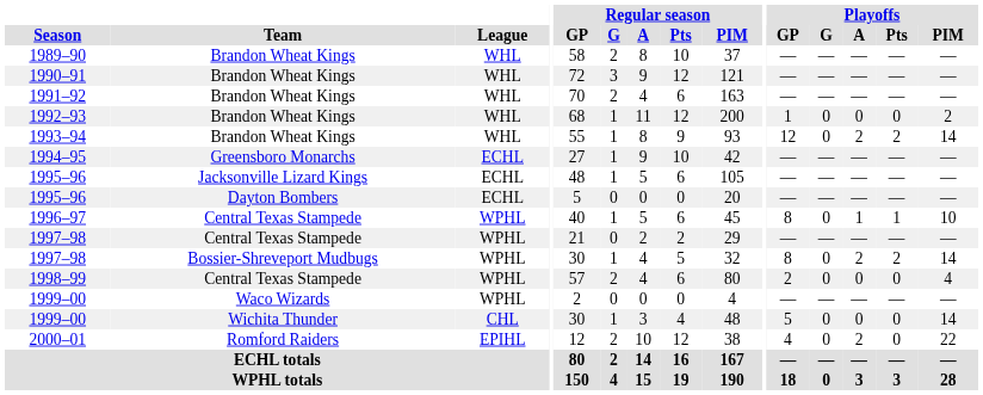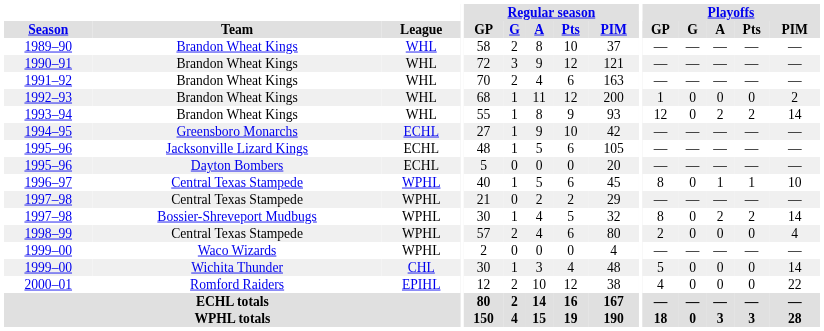 <table border="0" cellpadding="1" cellspacing="0" style="text-align:center; width:60em">
 <tr bgcolor="#e0e0e0">
 <th colspan="3" bgcolor="#ffffff"></th>
 <th rowspan="99" bgcolor="#ffffff"></th>
 <th colspan="5"><a href='#'>Regular season</a></th>
 <th rowspan="99" bgcolor="#ffffff"></th>
 <th colspan="5"><a href='#'>Playoffs</a></th>
 </tr>
 <tr bgcolor="#e0e0e0">
 <th><a href='#'>Season</a></th>
 <th>Team</th>
 <th>League</th>
 <th>GP</th>
 <th><a href='#'>G</a></th>
 <th><a href='#'>A</a></th>
 <th><a href='#'>Pts</a></th>
 <th><a href='#'>PIM</a></th>
 <th>GP</th>
 <th>G</th>
 <th>A</th>
 <th>Pts</th>
 <th>PIM</th>
 </tr>
 <tr>
 <td><a href='#'>1989–90</a></td>
 <td><a href='#'>Brandon Wheat Kings</a></td>
 <td><a href='#'>WHL</a></td>
 <td>58</td>
 <td>2</td>
 <td>8</td>
 <td>10</td>
 <td>37</td>
 <td>—</td>
 <td>—</td>
 <td>—</td>
 <td>—</td>
 <td>—</td>
 </tr>
 <tr bgcolor="#f0f0f0">
 <td><a href='#'>1990–91</a></td>
 <td>Brandon Wheat Kings</td>
 <td>WHL</td>
 <td>72</td>
 <td>3</td>
 <td>9</td>
 <td>12</td>
 <td>121</td>
 <td>—</td>
 <td>—</td>
 <td>—</td>
 <td>—</td>
 <td>—</td>
 </tr>
 <tr>
 <td><a href='#'>1991–92</a></td>
 <td>Brandon Wheat Kings</td>
 <td>WHL</td>
 <td>70</td>
 <td>2</td>
 <td>4</td>
 <td>6</td>
 <td>163</td>
 <td>—</td>
 <td>—</td>
 <td>—</td>
 <td>—</td>
 <td>—</td>
 </tr>
 <tr bgcolor="#f0f0f0">
 <td><a href='#'>1992–93</a></td>
 <td>Brandon Wheat Kings</td>
 <td>WHL</td>
 <td>68</td>
 <td>1</td>
 <td>11</td>
 <td>12</td>
 <td>200</td>
 <td>1</td>
 <td>0</td>
 <td>0</td>
 <td>0</td>
 <td>2</td>
 </tr>
 <tr>
 <td><a href='#'>1993–94</a></td>
 <td>Brandon Wheat Kings</td>
 <td>WHL</td>
 <td>55</td>
 <td>1</td>
 <td>8</td>
 <td>9</td>
 <td>93</td>
 <td>12</td>
 <td>0</td>
 <td>2</td>
 <td>2</td>
 <td>14</td>
 </tr>
 <tr bgcolor="#f0f0f0">
 <td><a href='#'>1994–95</a></td>
 <td><a href='#'>Greensboro Monarchs</a></td>
 <td><a href='#'>ECHL</a></td>
 <td>27</td>
 <td>1</td>
 <td>9</td>
 <td>10</td>
 <td>42</td>
 <td>—</td>
 <td>—</td>
 <td>—</td>
 <td>—</td>
 <td>—</td>
 </tr>
 <tr>
 <td><a href='#'>1995–96</a></td>
 <td><a href='#'>Jacksonville Lizard Kings</a></td>
 <td>ECHL</td>
 <td>48</td>
 <td>1</td>
 <td>5</td>
 <td>6</td>
 <td>105</td>
 <td>—</td>
 <td>—</td>
 <td>—</td>
 <td>—</td>
 <td>—</td>
 </tr>
 <tr bgcolor="#f0f0f0">
 <td><a href='#'>1995–96</a></td>
 <td><a href='#'>Dayton Bombers</a></td>
 <td>ECHL</td>
 <td>5</td>
 <td>0</td>
 <td>0</td>
 <td>0</td>
 <td>20</td>
 <td>—</td>
 <td>—</td>
 <td>—</td>
 <td>—</td>
 <td>—</td>
 </tr>
 <tr>
 <td><a href='#'>1996–97</a></td>
 <td><a href='#'>Central Texas Stampede</a></td>
 <td><a href='#'>WPHL</a></td>
 <td>40</td>
 <td>1</td>
 <td>5</td>
 <td>6</td>
 <td>45</td>
 <td>8</td>
 <td>0</td>
 <td>1</td>
 <td>1</td>
 <td>10</td>
 </tr>
 <tr bgcolor="#f0f0f0">
 <td><a href='#'>1997–98</a></td>
 <td>Central Texas Stampede</td>
 <td>WPHL</td>
 <td>21</td>
 <td>0</td>
 <td>2</td>
 <td>2</td>
 <td>29</td>
 <td>—</td>
 <td>—</td>
 <td>—</td>
 <td>—</td>
 <td>—</td>
 </tr>
 <tr>
 <td><a href='#'>1997–98</a></td>
 <td><a href='#'>Bossier-Shreveport Mudbugs</a></td>
 <td>WPHL</td>
 <td>30</td>
 <td>1</td>
 <td>4</td>
 <td>5</td>
 <td>32</td>
 <td>8</td>
 <td>0</td>
 <td>2</td>
 <td>2</td>
 <td>14</td>
 </tr>
 <tr bgcolor="#f0f0f0">
 <td><a href='#'>1998–99</a></td>
 <td>Central Texas Stampede</td>
 <td>WPHL</td>
 <td>57</td>
 <td>2</td>
 <td>4</td>
 <td>6</td>
 <td>80</td>
 <td>2</td>
 <td>0</td>
 <td>0</td>
 <td>0</td>
 <td>4</td>
 </tr>
 <tr>
 <td><a href='#'>1999–00</a></td>
 <td><a href='#'>Waco Wizards</a></td>
 <td>WPHL</td>
 <td>2</td>
 <td>0</td>
 <td>0</td>
 <td>0</td>
 <td>4</td>
 <td>—</td>
 <td>—</td>
 <td>—</td>
 <td>—</td>
 <td>—</td>
 </tr>
 <tr bgcolor="#f0f0f0">
 <td><a href='#'>1999–00</a></td>
 <td><a href='#'>Wichita Thunder</a></td>
 <td><a href='#'>CHL</a></td>
 <td>30</td>
 <td>1</td>
 <td>3</td>
 <td>4</td>
 <td>48</td>
 <td>5</td>
 <td>0</td>
 <td>0</td>
 <td>0</td>
 <td>14</td>
 </tr>
 <tr>
 <td><a href='#'>2000–01</a></td>
 <td><a href='#'>Romford Raiders</a></td>
 <td><a href='#'>EPIHL</a></td>
 <td>12</td>
 <td>2</td>
 <td>10</td>
 <td>12</td>
 <td>38</td>
 <td>4</td>
 <td>0</td>
-<td>2</td>
+<td>0</td>
 <td>0</td>
 <td>22</td>
 </tr>
 <tr>
 </tr>
 <tr ALIGN="center" bgcolor="#e0e0e0">
 <th colspan="3">ECHL totals</th>
 <th ALIGN="center">80</th>
 <th ALIGN="center">2</th>
 <th ALIGN="center">14</th>
 <th ALIGN="center">16</th>
 <th ALIGN="center">167</th>
 <th ALIGN="center">—</th>
 <th ALIGN="center">—</th>
 <th ALIGN="center">—</th>
 <th ALIGN="center">—</th>
 <th ALIGN="center">—</th>
 </tr>
 <tr>
 </tr>
 <tr ALIGN="center" bgcolor="#e0e0e0">
 <th colspan="3">WPHL totals</th>
 <th ALIGN="center">150</th>
 <th ALIGN="center">4</th>
 <th ALIGN="center">15</th>
 <th ALIGN="center">19</th>
 <th ALIGN="center">190</th>
 <th ALIGN="center">18</th>
 <th ALIGN="center">0</th>
 <th ALIGN="center">3</th>
 <th ALIGN="center">3</th>
 <th ALIGN="center">28</th>
 </tr>
 </table>
